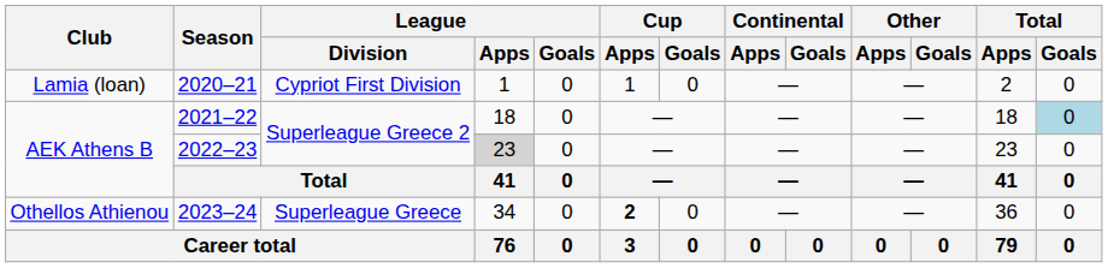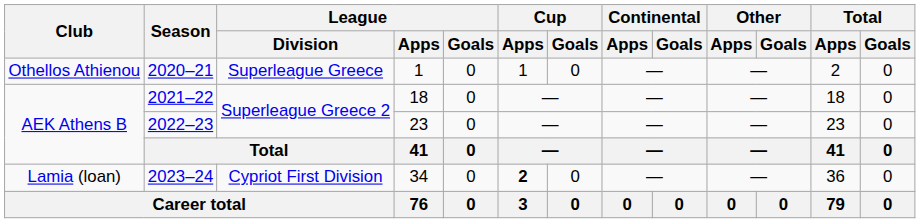 <table class="wikitable" style="text-align: center">
 <tr>
 <th rowspan="2">Club</th>
 <th rowspan="2">Season</th>
 <th colspan="3">League</th>
 <th colspan="2">Cup</th>
 <th colspan="2">Continental</th>
 <th colspan="2">Other</th>
 <th colspan="2">Total</th>
 </tr>
 <tr>
 <th>Division</th>
 <th>Apps</th>
 <th>Goals</th>
 <th>Apps</th>
 <th>Goals</th>
 <th>Apps</th>
 <th>Goals</th>
 <th>Apps</th>
 <th>Goals</th>
 <th>Apps</th>
 <th>Goals</th>
 </tr>
 <tr>
-<td><a href='#'>Lamia</a> (loan)</td>
+<td><a href='#'>Othellos Athienou</a></td>
 <td><a href='#'>2020–21</a></td>
-<td><a href='#'>Cypriot First Division</a></td>
+<td><a href='#'>Superleague Greece</a></td>
 <td>1</td>
 <td>0</td>
 <td>1</td>
 <td>0</td>
 <td colspan="2">—</td>
 <td colspan="2">—</td>
 <td>2</td>
 <td>0</td>
 </tr>
 <tr>
 <td rowspan="3"><a href='#'>AEK Athens B</a></td>
 <td><a href='#'>2021–22</a></td>
 <td rowspan="2"><a href='#'>Superleague Greece 2</a></td>
 <td>18</td>
 <td>0</td>
 <td colspan="2">—</td>
 <td colspan="2">—</td>
 <td colspan="2">—</td>
 <td>18</td>
-<td style="background: lightblue;">0</td>
+<td>0</td>
 </tr>
 <tr>
 <td><a href='#'>2022–23</a></td>
-<td style="background: lightgrey;">23</td>
+<td>23</td>
 <td>0</td>
 <td colspan="2">—</td>
 <td colspan="2">—</td>
 <td colspan="2">—</td>
 <td>23</td>
 <td>0</td>
 </tr>
 <tr>
 <th colspan="2">Total</th>
 <th>41</th>
 <th>0</th>
 <th colspan="2">—</th>
 <th colspan="2">—</th>
 <th colspan="2">—</th>
 <th>41</th>
 <th>0</th>
 </tr>
 <tr>
-<td><a href='#'>Othellos Athienou</a></td>
+<td><a href='#'>Lamia</a> (loan)</td>
 <td><a href='#'>2023–24</a></td>
-<td><a href='#'>Superleague Greece</a></td>
+<td><a href='#'>Cypriot First Division</a></td>
 <td>34</td>
 <td>0</td>
 <td><strong>2</strong></td>
 <td>0</td>
 <td colspan="2">—</td>
 <td colspan="2">—</td>
 <td>36</td>
 <td>0</td>
 </tr>
 <tr>
 <th colspan="3">Career total</th>
 <th>76</th>
 <th>0</th>
 <th>3</th>
 <th>0</th>
 <th>0</th>
 <th>0</th>
 <th>0</th>
 <th>0</th>
 <th>79</th>
 <th>0</th>
 </tr>
 </table>
